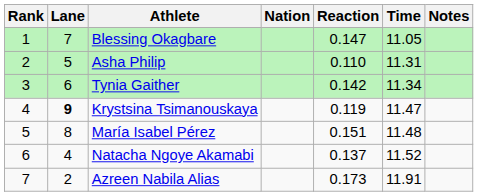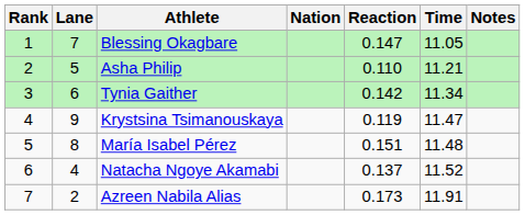 <table class="wikitable sortable" style="text-align:center">
 <tr>
 <th>Rank</th>
 <th>Lane</th>
 <th>Athlete</th>
 <th>Nation</th>
 <th>Reaction</th>
 <th>Time</th>
 <th>Notes</th>
 </tr>
 <tr bgcolor="bbf3bb">
 <td>1</td>
 <td>7</td>
 <td align=left><a href='#'>Blessing Okagbare</a></td>
 <td align=left></td>
 <td>0.147</td>
 <td>11.05</td>
 <td></td>
 </tr>
 <tr bgcolor="bbf3bb">
 <td>2</td>
 <td>5</td>
 <td align="left"><a href='#'>Asha Philip</a></td>
 <td align="left"></td>
 <td>0.110</td>
-<td>11.31</td>
+<td>11.21</td>
 <td></td>
 </tr>
 <tr bgcolor="bbf3bb">
 <td>3</td>
 <td>6</td>
 <td align=left><a href='#'>Tynia Gaither</a></td>
 <td align=left></td>
 <td>0.142</td>
 <td>11.34</td>
 <td></td>
 </tr>
 <tr>
 <td>4</td>
-<td><strong>9</strong></td>
+<td>9</td>
 <td align=left><a href='#'>Krystsina Tsimanouskaya</a></td>
 <td align=left></td>
 <td>0.119</td>
 <td>11.47</td>
 <td></td>
 </tr>
 <tr>
 <td>5</td>
 <td>8</td>
 <td align="left"><a href='#'>María Isabel Pérez</a></td>
 <td align="left"></td>
 <td>0.151</td>
 <td>11.48</td>
 <td></td>
 </tr>
 <tr>
 <td>6</td>
 <td>4</td>
 <td align="left"><a href='#'>Natacha Ngoye Akamabi</a></td>
 <td align="left"></td>
 <td>0.137</td>
 <td>11.52</td>
 <td></td>
 </tr>
 <tr>
 <td>7</td>
 <td>2</td>
 <td align="left"><a href='#'>Azreen Nabila Alias</a></td>
 <td align="left"></td>
 <td>0.173</td>
 <td>11.91</td>
 <td></td>
 </tr>
 </table>
